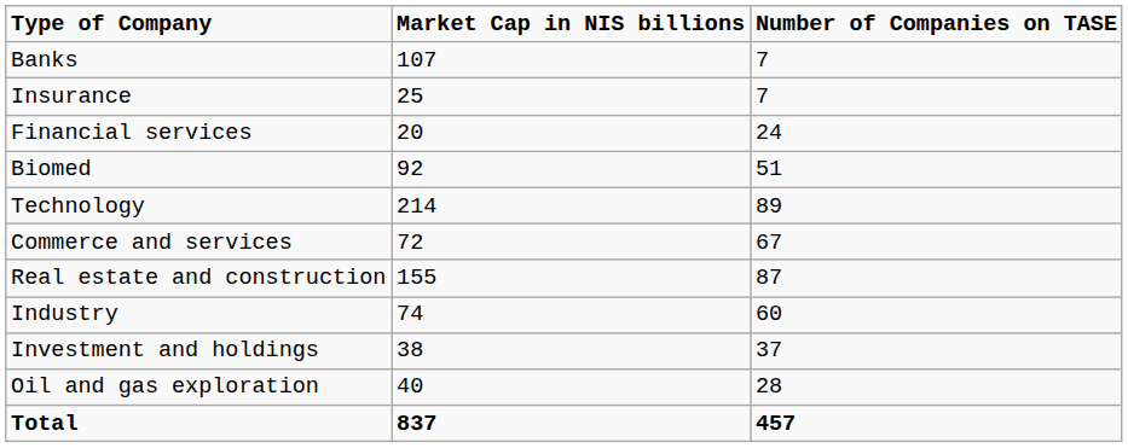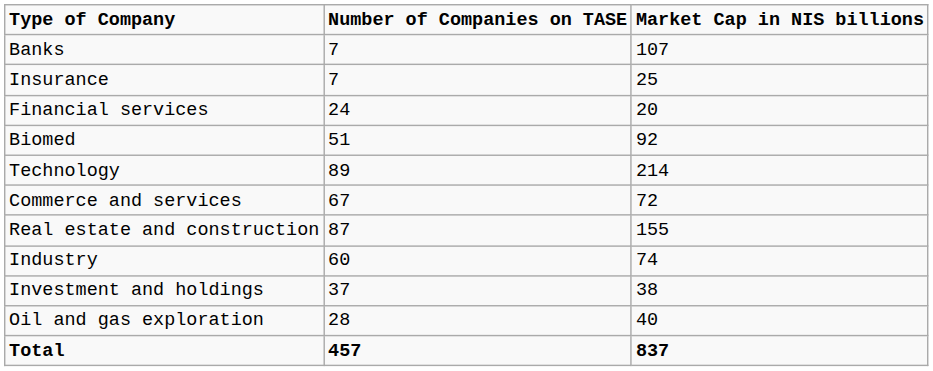 <table class="wikitable sortable mw-collapsible">
 <tr>
 <td><strong>Type of Company</strong></td>
+<td><strong>Number of Companies on TASE</strong></td>
 <td><strong>Market Cap in NIS billions</strong></td>
-<td><strong>Number of Companies on TASE</strong></td>
 </tr>
 <tr>
 <td>Banks</td>
+<td>7</td>
 <td>107</td>
-<td>7</td>
 </tr>
 <tr>
 <td>Insurance</td>
+<td>7</td>
 <td>25</td>
-<td>7</td>
 </tr>
 <tr>
 <td>Financial services</td>
+<td>24</td>
 <td>20</td>
-<td>24</td>
 </tr>
 <tr>
 <td>Biomed</td>
+<td>51</td>
 <td>92</td>
-<td>51</td>
 </tr>
 <tr>
 <td>Technology</td>
+<td>89</td>
 <td>214</td>
-<td>89</td>
 </tr>
 <tr>
 <td>Commerce and services</td>
+<td>67</td>
 <td>72</td>
-<td>67</td>
 </tr>
 <tr>
 <td>Real estate and construction</td>
+<td>87</td>
 <td>155</td>
-<td>87</td>
 </tr>
 <tr>
 <td>Industry</td>
+<td>60</td>
 <td>74</td>
-<td>60</td>
 </tr>
 <tr>
 <td>Investment and holdings</td>
+<td>37</td>
 <td>38</td>
-<td>37</td>
 </tr>
 <tr>
 <td>Oil and gas exploration</td>
+<td>28</td>
 <td>40</td>
-<td>28</td>
 </tr>
 <tr>
 <td><strong>Total</strong></td>
+<td><strong>457</strong></td>
 <td><strong>837</strong></td>
-<td><strong>457</strong></td>
 </tr>
 </table>
